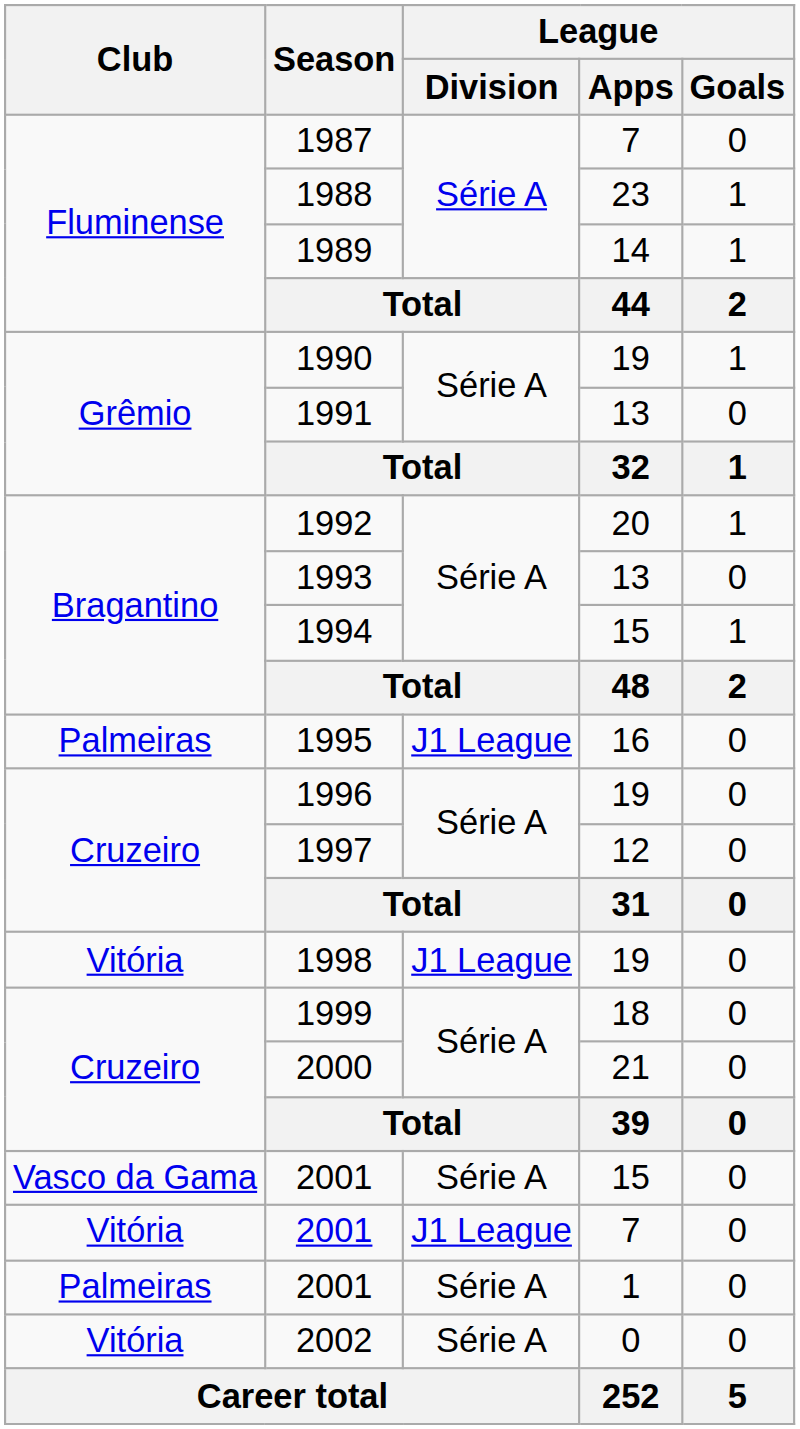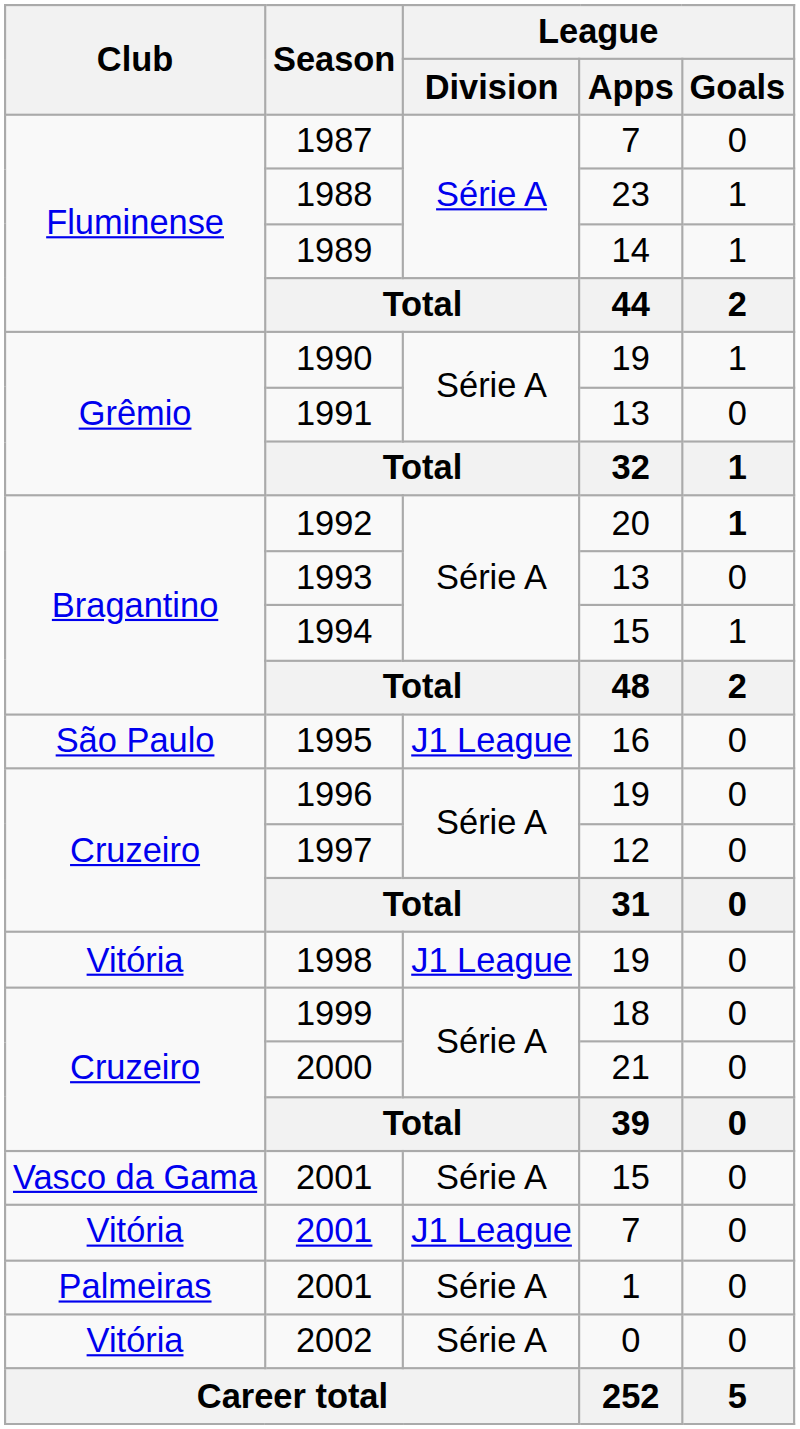 <table class="wikitable" style="text-align:center">
 <tr>
 <th rowspan="2">Club</th>
 <th rowspan="2">Season</th>
 <th colspan="3">League</th>
 </tr>
 <tr>
 <th>Division</th>
 <th>Apps</th>
 <th>Goals</th>
 </tr>
 <tr>
 <td rowspan="4"><a href='#'>Fluminense</a></td>
 <td>1987</td>
 <td rowspan="3"><a href='#'>Série A</a></td>
 <td>7</td>
 <td>0</td>
 </tr>
 <tr>
 <td>1988</td>
 <td>23</td>
 <td>1</td>
 </tr>
 <tr>
 <td>1989</td>
 <td>14</td>
 <td>1</td>
 </tr>
 <tr>
 <th colspan="2">Total</th>
 <th>44</th>
 <th>2</th>
 </tr>
 <tr>
 <td rowspan="3"><a href='#'>Grêmio</a></td>
 <td>1990</td>
 <td rowspan="2">Série A</td>
 <td>19</td>
 <td>1</td>
 </tr>
 <tr>
 <td>1991</td>
 <td>13</td>
 <td>0</td>
 </tr>
 <tr>
 <th colspan="2">Total</th>
 <th>32</th>
 <th>1</th>
 </tr>
 <tr>
 <td rowspan="4"><a href='#'>Bragantino</a></td>
 <td>1992</td>
 <td rowspan="3">Série A</td>
 <td>20</td>
-<td>1</td>
+<td><strong>1</strong></td>
 </tr>
 <tr>
 <td>1993</td>
 <td>13</td>
 <td>0</td>
 </tr>
 <tr>
 <td>1994</td>
 <td>15</td>
 <td>1</td>
 </tr>
 <tr>
 <th colspan="2">Total</th>
 <th>48</th>
 <th>2</th>
 </tr>
 <tr>
-<td><a href='#'>Palmeiras</a></td>
+<td><a href='#'>São Paulo</a></td>
 <td>1995</td>
 <td><a href='#'>J1 League</a></td>
 <td>16</td>
 <td>0</td>
 </tr>
 <tr>
 <td rowspan="3"><a href='#'>Cruzeiro</a></td>
 <td>1996</td>
 <td rowspan="2">Série A</td>
 <td>19</td>
 <td>0</td>
 </tr>
 <tr>
 <td>1997</td>
 <td>12</td>
 <td>0</td>
 </tr>
 <tr>
 <th colspan="2">Total</th>
 <th>31</th>
 <th>0</th>
 </tr>
 <tr>
 <td><a href='#'>Vitória</a></td>
 <td>1998</td>
 <td><a href='#'>J1 League</a></td>
 <td>19</td>
 <td>0</td>
 </tr>
 <tr>
 <td rowspan="3"><a href='#'>Cruzeiro</a></td>
 <td>1999</td>
 <td rowspan="2">Série A</td>
 <td>18</td>
 <td>0</td>
 </tr>
 <tr>
 <td>2000</td>
 <td>21</td>
 <td>0</td>
 </tr>
 <tr>
 <th colspan="2">Total</th>
 <th>39</th>
 <th>0</th>
 </tr>
 <tr>
 <td><a href='#'>Vasco da Gama</a></td>
 <td>2001</td>
 <td>Série A</td>
 <td>15</td>
 <td>0</td>
 </tr>
 <tr>
 <td><a href='#'>Vitória</a></td>
 <td><a href='#'>2001</a></td>
 <td><a href='#'>J1 League</a></td>
 <td>7</td>
 <td>0</td>
 </tr>
 <tr>
 <td><a href='#'>Palmeiras</a></td>
 <td>2001</td>
 <td>Série A</td>
 <td>1</td>
 <td>0</td>
 </tr>
 <tr>
 <td><a href='#'>Vitória</a></td>
 <td>2002</td>
 <td>Série A</td>
 <td>0</td>
 <td>0</td>
 </tr>
 <tr>
 <th colspan="3">Career total</th>
 <th>252</th>
 <th>5</th>
 </tr>
 </table>
